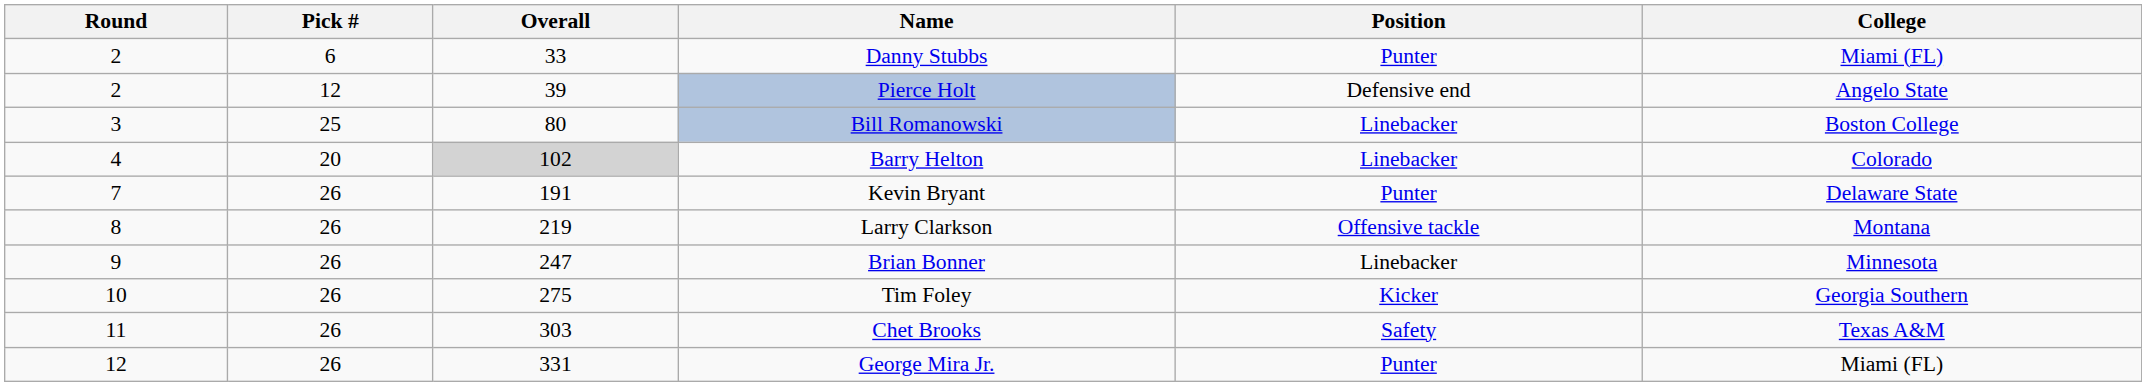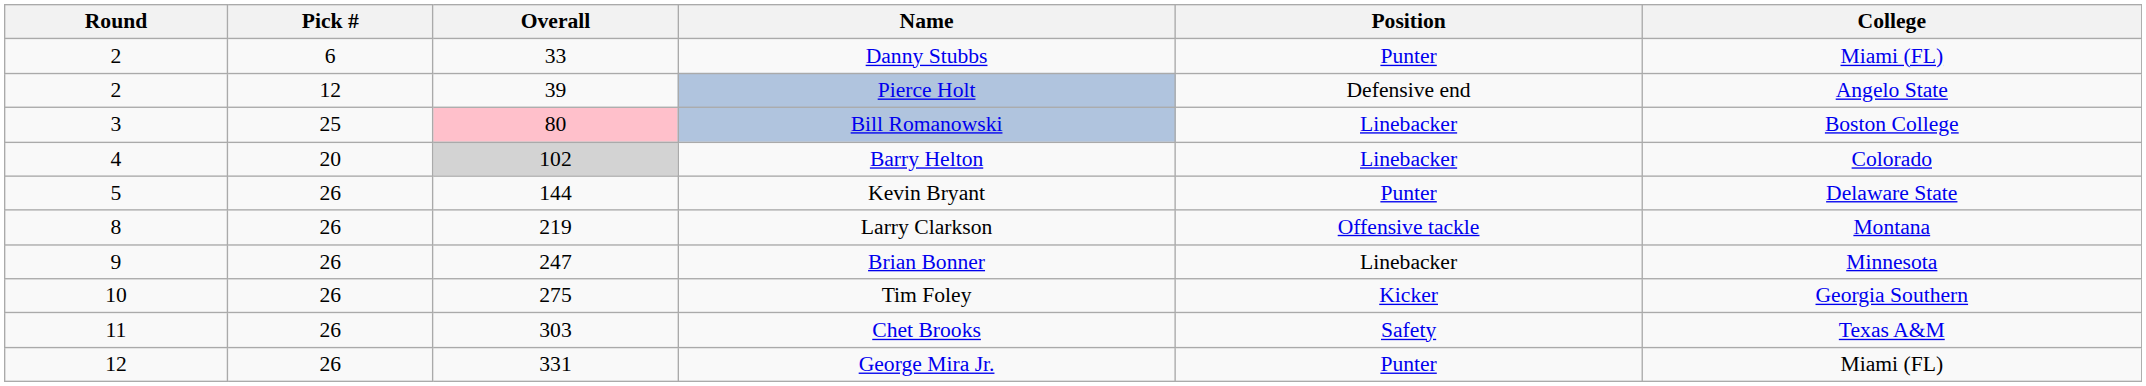 <table class="wikitable sortable sortable" style="width: 100%; text-align:center">
 <tr>
 <th>Round</th>
 <th>Pick #</th>
 <th>Overall</th>
 <th>Name</th>
 <th>Position</th>
 <th>College</th>
 </tr>
 <tr>
 <td>2</td>
 <td>6</td>
 <td>33</td>
 <td><a href='#'>Danny Stubbs</a></td>
 <td><a href='#'>Punter</a></td>
 <td><a href='#'>Miami (FL)</a></td>
 </tr>
 <tr>
 <td>2</td>
 <td>12</td>
 <td>39</td>
 <td bgcolor=lightsteelblue><a href='#'>Pierce Holt</a></td>
 <td>Defensive end</td>
 <td><a href='#'>Angelo State</a></td>
 </tr>
 <tr>
 <td>3</td>
 <td>25</td>
-<td>80</td>
+<td style="background: pink;">80</td>
 <td bgcolor=lightsteelblue><a href='#'>Bill Romanowski</a></td>
 <td><a href='#'>Linebacker</a></td>
 <td><a href='#'>Boston College</a></td>
 </tr>
 <tr>
 <td>4</td>
 <td>20</td>
 <td style="background: lightgrey;">102</td>
 <td><a href='#'>Barry Helton</a></td>
 <td><a href='#'>Linebacker</a></td>
 <td><a href='#'>Colorado</a></td>
 </tr>
 <tr>
-<td>7</td>
+<td>5</td>
 <td>26</td>
-<td>191</td>
+<td>144</td>
 <td>Kevin Bryant</td>
 <td><a href='#'>Punter</a></td>
 <td><a href='#'>Delaware State</a></td>
 </tr>
 <tr>
 <td>8</td>
 <td>26</td>
 <td>219</td>
 <td>Larry Clarkson</td>
 <td><a href='#'>Offensive tackle</a></td>
 <td><a href='#'>Montana</a></td>
 </tr>
 <tr>
 <td>9</td>
 <td>26</td>
 <td>247</td>
 <td><a href='#'>Brian Bonner</a></td>
 <td>Linebacker</td>
 <td><a href='#'>Minnesota</a></td>
 </tr>
 <tr>
 <td>10</td>
 <td>26</td>
 <td>275</td>
 <td>Tim Foley</td>
 <td><a href='#'>Kicker</a></td>
 <td><a href='#'>Georgia Southern</a></td>
 </tr>
 <tr>
 <td>11</td>
 <td>26</td>
 <td>303</td>
 <td><a href='#'>Chet Brooks</a></td>
 <td><a href='#'>Safety</a></td>
 <td><a href='#'>Texas A&M</a></td>
 </tr>
 <tr>
 <td>12</td>
 <td>26</td>
 <td>331</td>
 <td><a href='#'>George Mira Jr.</a></td>
 <td><a href='#'>Punter</a></td>
 <td>Miami (FL)</td>
 </tr>
 </table>
